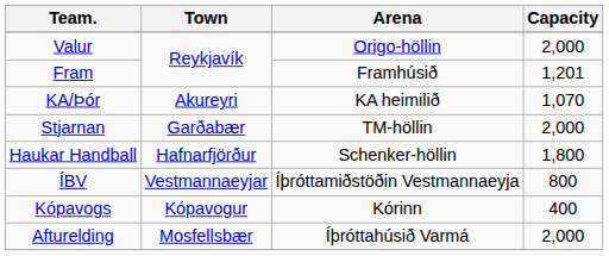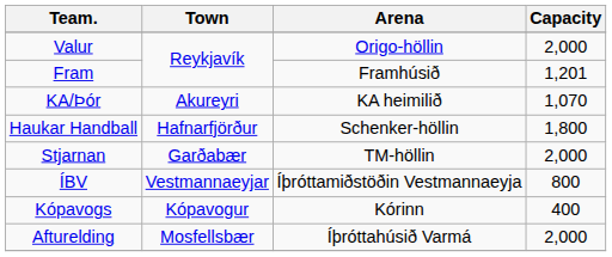 <table class="wikitable" style="text-align: center;">
 <tr>
 <th valign=center>Team.</th>
 <th>Town</th>
 <th>Arena</th>
 <th>Capacity</th>
 </tr>
 <tr>
 </tr>
 <tr>
 <td><a href='#'>Valur</a></td>
 <td rowspan="2"><a href='#'>Reykjavík</a></td>
 <td><a href='#'>Origo-höllin</a></td>
 <td>2,000</td>
 </tr>
 <tr>
 <td><a href='#'>Fram</a></td>
 <td>Framhúsið</td>
 <td>1,201</td>
 </tr>
 <tr>
 <td><a href='#'>KA/Þór</a></td>
 <td><a href='#'>Akureyri</a></td>
 <td>KA heimilið</td>
 <td>1,070</td>
 </tr>
 <tr>
+<td><a href='#'>Haukar Handball</a></td>
+<td><a href='#'>Hafnarfjörður</a></td>
+<td>Schenker-höllin</td>
+<td>1,800</td>
+</tr>
+<tr>
 <td><a href='#'>Stjarnan</a></td>
 <td><a href='#'>Garðabær</a></td>
 <td>TM-höllin</td>
 <td>2,000</td>
-</tr>
-<tr>
-<td><a href='#'>Haukar Handball</a></td>
-<td><a href='#'>Hafnarfjörður</a></td>
-<td>Schenker-höllin</td>
-<td>1,800</td>
 </tr>
 <tr>
 <td><a href='#'>ÍBV</a></td>
 <td><a href='#'>Vestmannaeyjar</a></td>
 <td>Íþróttamiðstöðin Vestmannaeyja</td>
 <td>800</td>
 </tr>
 <tr>
 <td><a href='#'>Kópavogs</a></td>
 <td><a href='#'>Kópavogur</a></td>
 <td>Kórinn</td>
 <td>400</td>
 </tr>
 <tr>
 <td><a href='#'>Afturelding</a></td>
 <td><a href='#'>Mosfellsbær</a></td>
 <td>Íþróttahúsið Varmá</td>
 <td>2,000</td>
 </tr>
 <tr>
 </tr>
 </table>
